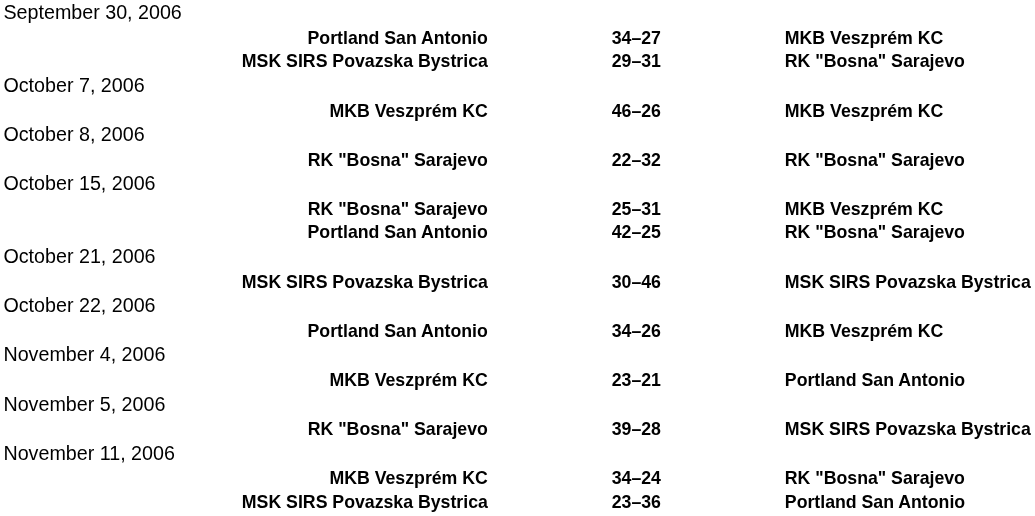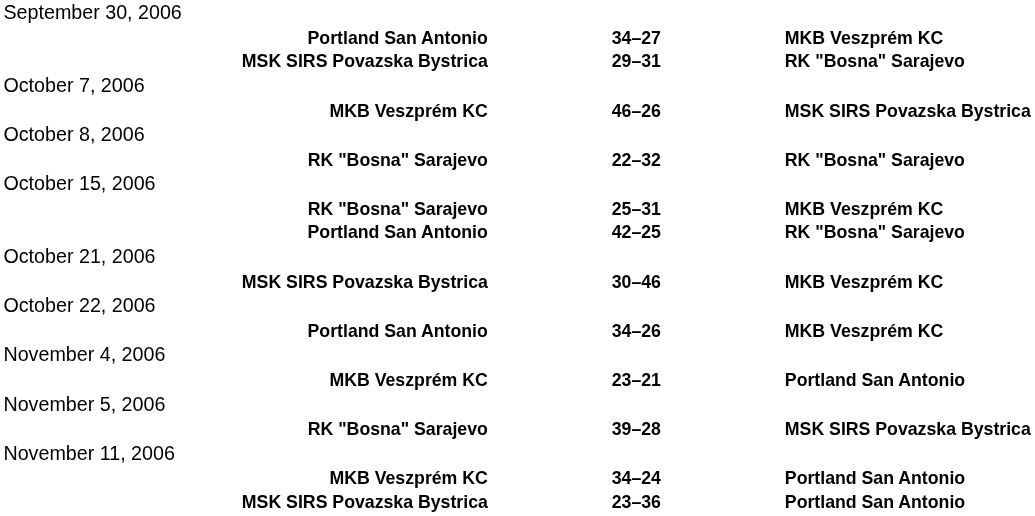 <table width=100% cellspacing=1>
 <tr>
 <th width=20%></th>
 <th width=12%></th>
 <th width=20%></th>
 <th></th>
 </tr>
 <tr>
 <td>September 30, 2006</td>
 </tr>
 <tr style=font-size:90%>
 <td align=right><strong>Portland San Antonio</strong></td>
 <td align=center><strong>34–27</strong></td>
 <td><strong>MKB Veszprém KC</strong></td>
 </tr>
 <tr style=font-size:90%>
 <td align=right><strong>MSK SIRS Povazska Bystrica</strong></td>
 <td align=center><strong>29–31</strong></td>
 <td><strong>RK "Bosna" Sarajevo</strong></td>
 </tr>
 <tr>
 <td>October 7, 2006</td>
 </tr>
 <tr style=font-size:90%>
 <td align=right><strong>MKB Veszprém KC</strong></td>
 <td align=center><strong>46–26</strong></td>
-<td><strong>MKB Veszprém KC</strong></td>
+<td><strong>MSK SIRS Povazska Bystrica</strong></td>
 </tr>
 <tr>
 <td>October 8, 2006</td>
 </tr>
 <tr style=font-size:90%>
 <td align=right><strong>RK "Bosna" Sarajevo</strong></td>
 <td align=center><strong>22–32</strong></td>
 <td><strong>RK "Bosna" Sarajevo</strong></td>
 </tr>
 <tr>
 <td>October 15, 2006</td>
 </tr>
 <tr style=font-size:90%>
 <td align=right><strong>RK "Bosna" Sarajevo</strong></td>
 <td align=center><strong>25–31</strong></td>
 <td><strong>MKB Veszprém KC</strong></td>
 </tr>
 <tr style=font-size:90%>
 <td align=right><strong>Portland San Antonio</strong></td>
 <td align=center><strong>42–25</strong></td>
 <td><strong>RK "Bosna" Sarajevo</strong></td>
 </tr>
 <tr>
 <td>October 21, 2006</td>
 </tr>
 <tr style=font-size:90%>
 <td align=right><strong>MSK SIRS Povazska Bystrica</strong></td>
 <td align=center><strong>30–46</strong></td>
-<td><strong>MSK SIRS Povazska Bystrica</strong></td>
+<td><strong>MKB Veszprém KC</strong></td>
 </tr>
 <tr>
 <td>October 22, 2006</td>
 </tr>
 <tr style=font-size:90%>
 <td align=right><strong>Portland San Antonio</strong></td>
 <td align=center><strong>34–26</strong></td>
 <td><strong>MKB Veszprém KC</strong></td>
 </tr>
 <tr>
 <td>November 4, 2006</td>
 </tr>
 <tr style=font-size:90%>
 <td align=right><strong>MKB Veszprém KC</strong></td>
 <td align=center><strong>23–21</strong></td>
 <td><strong>Portland San Antonio</strong></td>
 </tr>
 <tr>
 <td>November 5, 2006</td>
 </tr>
 <tr style=font-size:90%>
 <td align=right><strong>RK "Bosna" Sarajevo</strong></td>
 <td align=center><strong>39–28</strong></td>
 <td><strong>MSK SIRS Povazska Bystrica</strong></td>
 </tr>
 <tr>
 <td>November 11, 2006</td>
 </tr>
 <tr style=font-size:90%>
 <td align=right><strong>MKB Veszprém KC</strong></td>
 <td align=center><strong>34–24</strong></td>
-<td><strong>RK "Bosna" Sarajevo</strong></td>
+<td><strong>Portland San Antonio</strong></td>
 </tr>
 <tr style=font-size:90%>
 <td align=right><strong>MSK SIRS Povazska Bystrica</strong></td>
 <td align=center><strong>23–36</strong></td>
 <td><strong>Portland San Antonio</strong></td>
 </tr>
 </table>
